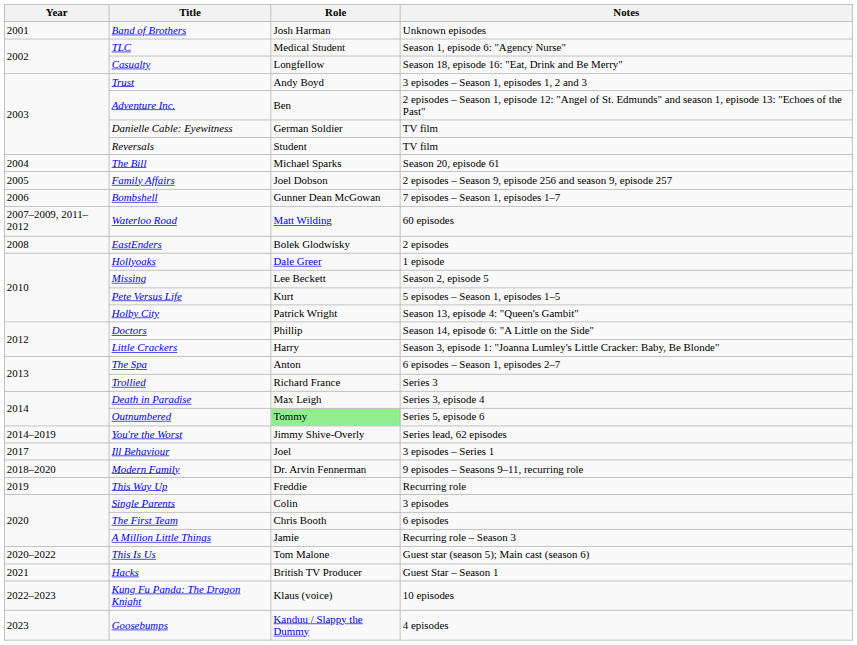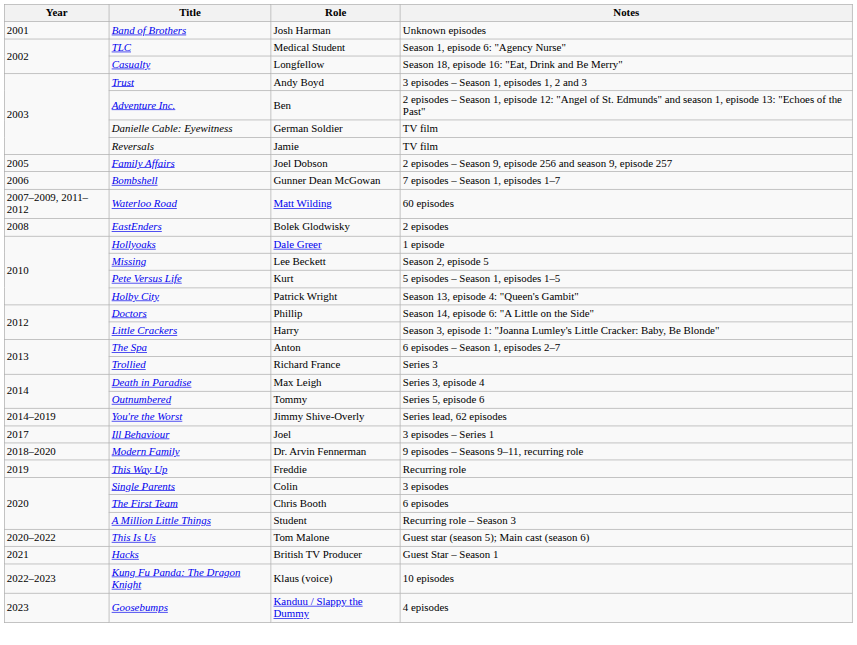 <table class="wikitable sortable">
 <tr>
 <th>Year</th>
 <th>Title</th>
 <th>Role</th>
 <th class="unsortable">Notes</th>
 </tr>
 <tr>
 <td>2001</td>
 <td><em><a href='#'>Band of Brothers</a></em></td>
 <td>Josh Harman</td>
 <td>Unknown episodes</td>
 </tr>
 <tr>
 <td rowspan="2">2002</td>
 <td><em><a href='#'>TLC</a></em></td>
 <td>Medical Student</td>
 <td>Season 1, episode 6: "Agency Nurse"</td>
 </tr>
 <tr>
 <td><em><a href='#'>Casualty</a></em></td>
 <td>Longfellow</td>
 <td>Season 18, episode 16: "Eat, Drink and Be Merry"</td>
 </tr>
 <tr>
 <td rowspan="4">2003</td>
 <td><em><a href='#'>Trust</a></em></td>
 <td>Andy Boyd</td>
 <td>3 episodes – Season 1, episodes 1, 2 and 3</td>
 </tr>
 <tr>
 <td><em><a href='#'>Adventure Inc.</a></em></td>
 <td>Ben</td>
 <td>2 episodes – Season 1, episode 12: "Angel of St. Edmunds" and season 1, episode 13: "Echoes of the Past"</td>
 </tr>
 <tr>
 <td><em>Danielle Cable: Eyewitness</em></td>
 <td>German Soldier</td>
 <td>TV film</td>
 </tr>
 <tr>
 <td><em>Reversals</em></td>
-<td>Student</td>
+<td>Jamie</td>
 <td>TV film</td>
-</tr>
-<tr>
-<td>2004</td>
-<td><em><a href='#'>The Bill</a></em></td>
-<td>Michael Sparks</td>
-<td>Season 20, episode 61</td>
 </tr>
 <tr>
 <td>2005</td>
 <td><em><a href='#'>Family Affairs</a></em></td>
 <td>Joel Dobson</td>
 <td>2 episodes – Season 9, episode 256 and season 9, episode 257</td>
 </tr>
 <tr>
 <td>2006</td>
 <td><em><a href='#'>Bombshell</a></em></td>
 <td>Gunner Dean McGowan</td>
 <td>7 episodes – Season 1, episodes 1–7</td>
 </tr>
 <tr>
 <td>2007–2009, 2011–2012</td>
 <td><em><a href='#'>Waterloo Road</a></em></td>
 <td><a href='#'>Matt Wilding</a></td>
 <td>60 episodes</td>
 </tr>
 <tr>
 <td>2008</td>
 <td><em><a href='#'>EastEnders</a></em></td>
 <td>Bolek Glodwisky</td>
 <td>2 episodes</td>
 </tr>
 <tr>
 <td rowspan="4">2010</td>
 <td><em><a href='#'>Hollyoaks</a></em></td>
 <td><a href='#'>Dale Greer</a></td>
 <td>1 episode</td>
 </tr>
 <tr>
 <td><em><a href='#'>Missing</a></em></td>
 <td>Lee Beckett</td>
 <td>Season 2, episode 5</td>
 </tr>
 <tr>
 <td><em><a href='#'>Pete Versus Life</a></em></td>
 <td>Kurt</td>
 <td>5 episodes – Season 1, episodes 1–5</td>
 </tr>
 <tr>
 <td><em><a href='#'>Holby City</a></em></td>
 <td>Patrick Wright</td>
 <td>Season 13, episode 4: "Queen's Gambit"</td>
 </tr>
 <tr>
 <td rowspan="2">2012</td>
 <td><em><a href='#'>Doctors</a></em></td>
 <td>Phillip</td>
 <td>Season 14, episode 6: "A Little on the Side"</td>
 </tr>
 <tr>
 <td><em><a href='#'>Little Crackers</a></em></td>
 <td>Harry</td>
 <td>Season 3, episode 1: "Joanna Lumley's Little Cracker: Baby, Be Blonde"</td>
 </tr>
 <tr>
 <td rowspan="2">2013</td>
 <td><em><a href='#'>The Spa</a></em></td>
 <td>Anton</td>
 <td>6 episodes – Season 1, episodes 2–7</td>
 </tr>
 <tr>
 <td><em><a href='#'>Trollied</a></em></td>
 <td>Richard France</td>
 <td>Series 3</td>
 </tr>
 <tr>
 <td rowspan="2">2014</td>
 <td><em><a href='#'>Death in Paradise</a></em></td>
 <td>Max Leigh</td>
 <td>Series 3, episode 4</td>
 </tr>
 <tr>
 <td><em><a href='#'>Outnumbered</a></em></td>
-<td style="background: lightgreen;">Tommy</td>
+<td>Tommy</td>
 <td>Series 5, episode 6</td>
 </tr>
 <tr>
 <td>2014–2019</td>
 <td><em><a href='#'>You're the Worst</a></em></td>
 <td>Jimmy Shive-Overly</td>
 <td>Series lead, 62 episodes</td>
 </tr>
 <tr>
 <td>2017</td>
 <td><em><a href='#'>Ill Behaviour</a></em></td>
 <td>Joel</td>
 <td>3 episodes – Series 1</td>
 </tr>
 <tr>
 <td>2018–2020</td>
 <td><em><a href='#'>Modern Family</a></em></td>
 <td>Dr. Arvin Fennerman</td>
 <td>9 episodes – Seasons 9–11, recurring role</td>
 </tr>
 <tr>
 <td>2019</td>
 <td><em><a href='#'>This Way Up</a></em></td>
 <td>Freddie</td>
 <td>Recurring role</td>
 </tr>
 <tr>
 <td rowspan="3">2020</td>
 <td><em><a href='#'>Single Parents</a></em></td>
 <td>Colin</td>
 <td>3 episodes</td>
 </tr>
 <tr>
 <td><em><a href='#'>The First Team</a></em></td>
 <td>Chris Booth</td>
 <td>6 episodes</td>
 </tr>
 <tr>
 <td><em><a href='#'>A Million Little Things</a></em></td>
-<td>Jamie</td>
+<td>Student</td>
 <td>Recurring role – Season 3</td>
 </tr>
 <tr>
 <td>2020–2022</td>
 <td><em><a href='#'>This Is Us</a></em></td>
 <td>Tom Malone</td>
 <td>Guest star (season 5); Main cast (season 6)</td>
 </tr>
 <tr>
 <td>2021</td>
 <td><a href='#'><em>Hacks</em></a></td>
 <td>British TV Producer</td>
 <td>Guest Star – Season 1</td>
 </tr>
 <tr>
 <td>2022–2023</td>
 <td><em><a href='#'>Kung Fu Panda: The Dragon Knight</a></em></td>
 <td>Klaus (voice)</td>
 <td>10 episodes</td>
 </tr>
 <tr>
 <td>2023</td>
 <td><em><a href='#'>Goosebumps</a></em></td>
 <td><a href='#'>Kanduu / Slappy the Dummy</a></td>
 <td>4 episodes</td>
 </tr>
 </table>
